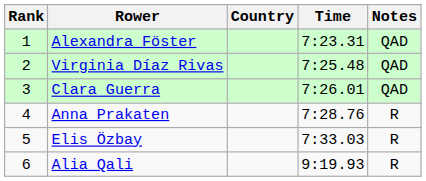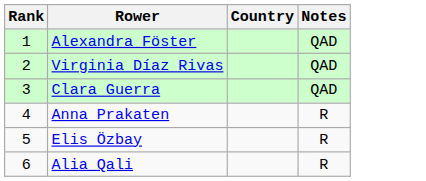 <table class="wikitable" style="text-align:center">
 <tr>
 <th>Rank</th>
 <th>Rower</th>
 <th>Country</th>
-<th>Time</th>
 <th>Notes</th>
 </tr>
 <tr bgcolor=ccffcc>
 <td>1</td>
 <td align="left"><a href='#'>Alexandra Föster</a></td>
 <td align="left"></td>
-<td>7:23.31</td>
 <td>QAD</td>
 </tr>
 <tr bgcolor=ccffcc>
 <td>2</td>
 <td align="left"><a href='#'>Virginia Díaz Rivas</a></td>
 <td align="left"></td>
-<td>7:25.48</td>
 <td>QAD</td>
 </tr>
 <tr bgcolor=ccffcc>
 <td>3</td>
 <td align="left"><a href='#'>Clara Guerra</a></td>
 <td align="left"></td>
-<td>7:26.01</td>
 <td>QAD</td>
 </tr>
 <tr>
 <td>4</td>
 <td align="left"><a href='#'>Anna Prakaten</a></td>
 <td align="left"></td>
-<td>7:28.76</td>
 <td>R</td>
 </tr>
 <tr>
 <td>5</td>
 <td align="left"><a href='#'>Elis Özbay</a></td>
 <td align="left"></td>
-<td>7:33.03</td>
 <td>R</td>
 </tr>
 <tr>
 <td>6</td>
 <td align="left"><a href='#'>Alia Qali</a></td>
 <td align="left"></td>
-<td>9:19.93</td>
 <td>R</td>
 </tr>
 </table>
